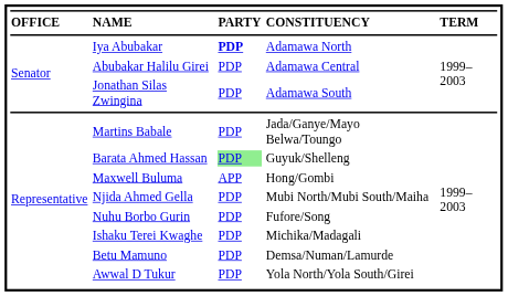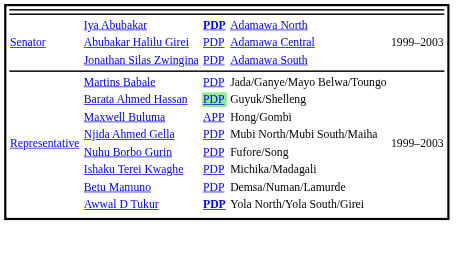 <table cellpadding="1" cellspacing="4" style="margin:3px; border:3px solid #000000;">
 <tr>
 <td colspan="5" bgcolor="#000000"></td>
-</tr>
-<tr>
-<td><strong>OFFICE</strong></td>
-<td><strong>NAME</strong></td>
-<td><strong>PARTY</strong></td>
-<td><strong>CONSTITUENCY</strong></td>
-<td><strong>TERM</strong></td>
 </tr>
 <tr>
 <td colspan="5" bgcolor="#000000"></td>
 </tr>
 <tr>
 <td rowspan="3"><a href='#'>Senator</a></td>
 <td><a href='#'>Iya Abubakar</a></td>
 <td><strong><a href='#'>PDP</a></strong></td>
 <td><a href='#'>Adamawa North</a></td>
 <td rowspan="3">1999–2003</td>
 </tr>
 <tr>
 <td><a href='#'>Abubakar Halilu Girei</a></td>
 <td><a href='#'>PDP</a></td>
 <td><a href='#'>Adamawa Central</a></td>
 </tr>
 <tr>
 <td><a href='#'>Jonathan Silas Zwingina</a></td>
 <td><a href='#'>PDP</a></td>
 <td><a href='#'>Adamawa South</a></td>
 </tr>
 <tr>
 <td colspan="5" bgcolor="#000000"></td>
 </tr>
 <tr>
 <td rowspan="8"><a href='#'>Representative</a></td>
 <td><a href='#'>Martins Babale</a></td>
 <td><a href='#'>PDP</a></td>
 <td>Jada/Ganye/Mayo Belwa/Toungo</td>
 <td rowspan="8">1999–2003</td>
 </tr>
 <tr>
 <td><a href='#'>Barata Ahmed Hassan</a></td>
 <td style="background: lightgreen;"><a href='#'>PDP</a></td>
 <td>Guyuk/Shelleng</td>
 </tr>
 <tr>
 <td><a href='#'>Maxwell Buluma</a></td>
 <td><a href='#'>APP</a></td>
 <td>Hong/Gombi</td>
 </tr>
 <tr>
 <td><a href='#'>Njida Ahmed Gella</a></td>
 <td><a href='#'>PDP</a></td>
 <td>Mubi North/Mubi South/Maiha</td>
 </tr>
 <tr>
 <td><a href='#'>Nuhu Borbo Gurin</a></td>
 <td><a href='#'>PDP</a></td>
 <td>Fufore/Song</td>
 </tr>
 <tr>
 <td><a href='#'>Ishaku Terei Kwaghe</a></td>
 <td><a href='#'>PDP</a></td>
 <td>Michika/Madagali</td>
 </tr>
 <tr>
 <td><a href='#'>Betu Mamuno</a></td>
 <td><a href='#'>PDP</a></td>
 <td>Demsa/Numan/Lamurde</td>
 </tr>
 <tr>
 <td><a href='#'>Awwal D Tukur</a></td>
-<td><a href='#'>PDP</a></td>
+<td><strong><a href='#'>PDP</a></strong></td>
 <td>Yola North/Yola South/Girei</td>
 </tr>
 <tr>
 </tr>
 </table>
